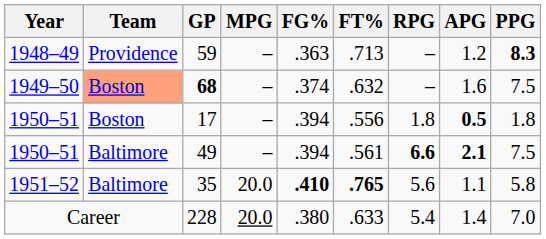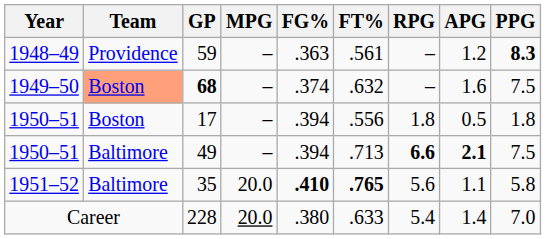 <table class="wikitable sortable" style="font-size:95%; text-align:right;">
 <tr>
 <th>Year</th>
 <th>Team</th>
 <th>GP</th>
 <th>MPG</th>
 <th>FG%</th>
 <th>FT%</th>
 <th>RPG</th>
 <th>APG</th>
 <th>PPG</th>
 </tr>
 <tr>
 <td style="text-align:left;"><a href='#'>1948–49</a></td>
 <td style="text-align:left;"><a href='#'>Providence</a></td>
 <td>59</td>
 <td>–</td>
 <td>.363</td>
-<td>.713</td>
+<td>.561</td>
 <td>–</td>
 <td>1.2</td>
 <td><strong>8.3</strong></td>
 </tr>
 <tr>
 <td style="text-align:left;"><a href='#'>1949–50</a></td>
 <td style="background: lightsalmon; text-align:left;"><a href='#'>Boston</a></td>
 <td><strong>68</strong></td>
 <td>–</td>
 <td>.374</td>
 <td>.632</td>
 <td>–</td>
 <td>1.6</td>
 <td>7.5</td>
 </tr>
 <tr>
 <td style="text-align:left;"><a href='#'>1950–51</a></td>
 <td style="text-align:left;"><a href='#'>Boston</a></td>
 <td>17</td>
 <td>–</td>
 <td>.394</td>
 <td>.556</td>
 <td>1.8</td>
-<td><strong>0.5</strong></td>
+<td>0.5</td>
 <td>1.8</td>
 </tr>
 <tr>
 <td style="text-align:left;"><a href='#'>1950–51</a></td>
 <td style="text-align:left;"><a href='#'>Baltimore</a></td>
 <td>49</td>
 <td>–</td>
 <td>.394</td>
-<td>.561</td>
+<td>.713</td>
 <td><strong>6.6</strong></td>
 <td><strong>2.1</strong></td>
 <td>7.5</td>
 </tr>
 <tr>
 <td style="text-align:left;"><a href='#'>1951–52</a></td>
 <td style="text-align:left;"><a href='#'>Baltimore</a></td>
 <td>35</td>
 <td>20.0</td>
 <td><strong>.410</strong></td>
 <td><strong>.765</strong></td>
 <td>5.6</td>
 <td>1.1</td>
 <td>5.8</td>
 </tr>
 <tr>
 <td colspan="2" style="text-align:center;">Career</td>
 <td>228</td>
 <td><u>20.0</u></td>
 <td>.380</td>
 <td>.633</td>
 <td>5.4</td>
 <td>1.4</td>
 <td>7.0</td>
 </tr>
 </table>
